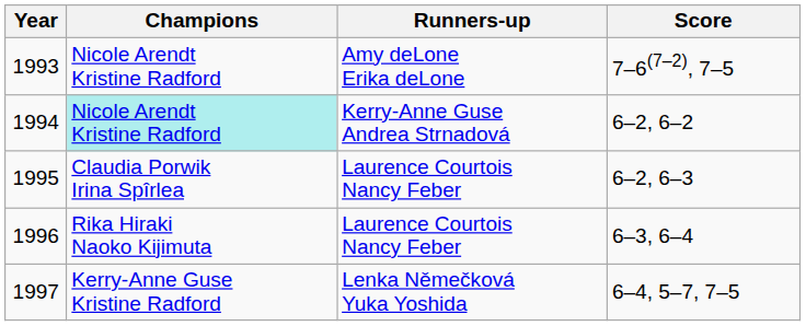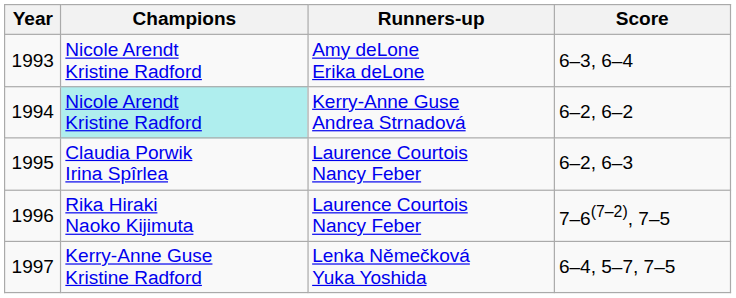 <table class="wikitable">
 <tr>
 <th style="width:40px">Year</th>
 <th style="width:200px">Champions</th>
 <th style="width:200px">Runners-up</th>
 <th style="width:140px" class="unsortable">Score</th>
 </tr>
 <tr>
 <td align="center">1993</td>
 <td> <a href='#'>Nicole Arendt</a><br> <a href='#'>Kristine Radford</a></td>
 <td> <a href='#'>Amy deLone</a><br> <a href='#'>Erika deLone</a></td>
-<td>7–6<sup>(7–2)</sup>, 7–5</td>
+<td>6–3, 6–4</td>
 </tr>
 <tr>
 <td align="center">1994</td>
 <td style="background: paleturquoise;"> <a href='#'>Nicole Arendt</a><br> <a href='#'>Kristine Radford</a></td>
 <td> <a href='#'>Kerry-Anne Guse</a><br> <a href='#'>Andrea Strnadová</a></td>
 <td>6–2, 6–2</td>
 </tr>
 <tr>
 <td align="center">1995</td>
 <td> <a href='#'>Claudia Porwik</a><br> <a href='#'>Irina Spîrlea</a></td>
 <td> <a href='#'>Laurence Courtois</a><br> <a href='#'>Nancy Feber</a></td>
 <td>6–2, 6–3</td>
 </tr>
 <tr>
 <td align="center">1996</td>
 <td> <a href='#'>Rika Hiraki</a><br> <a href='#'>Naoko Kijimuta</a></td>
 <td> <a href='#'>Laurence Courtois</a><br> <a href='#'>Nancy Feber</a></td>
-<td>6–3, 6–4</td>
+<td>7–6<sup>(7–2)</sup>, 7–5</td>
 </tr>
 <tr>
 <td align="center">1997</td>
 <td> <a href='#'>Kerry-Anne Guse</a><br> <a href='#'>Kristine Radford</a></td>
 <td> <a href='#'>Lenka Němečková</a><br> <a href='#'>Yuka Yoshida</a></td>
 <td>6–4, 5–7, 7–5</td>
 </tr>
 </table>
